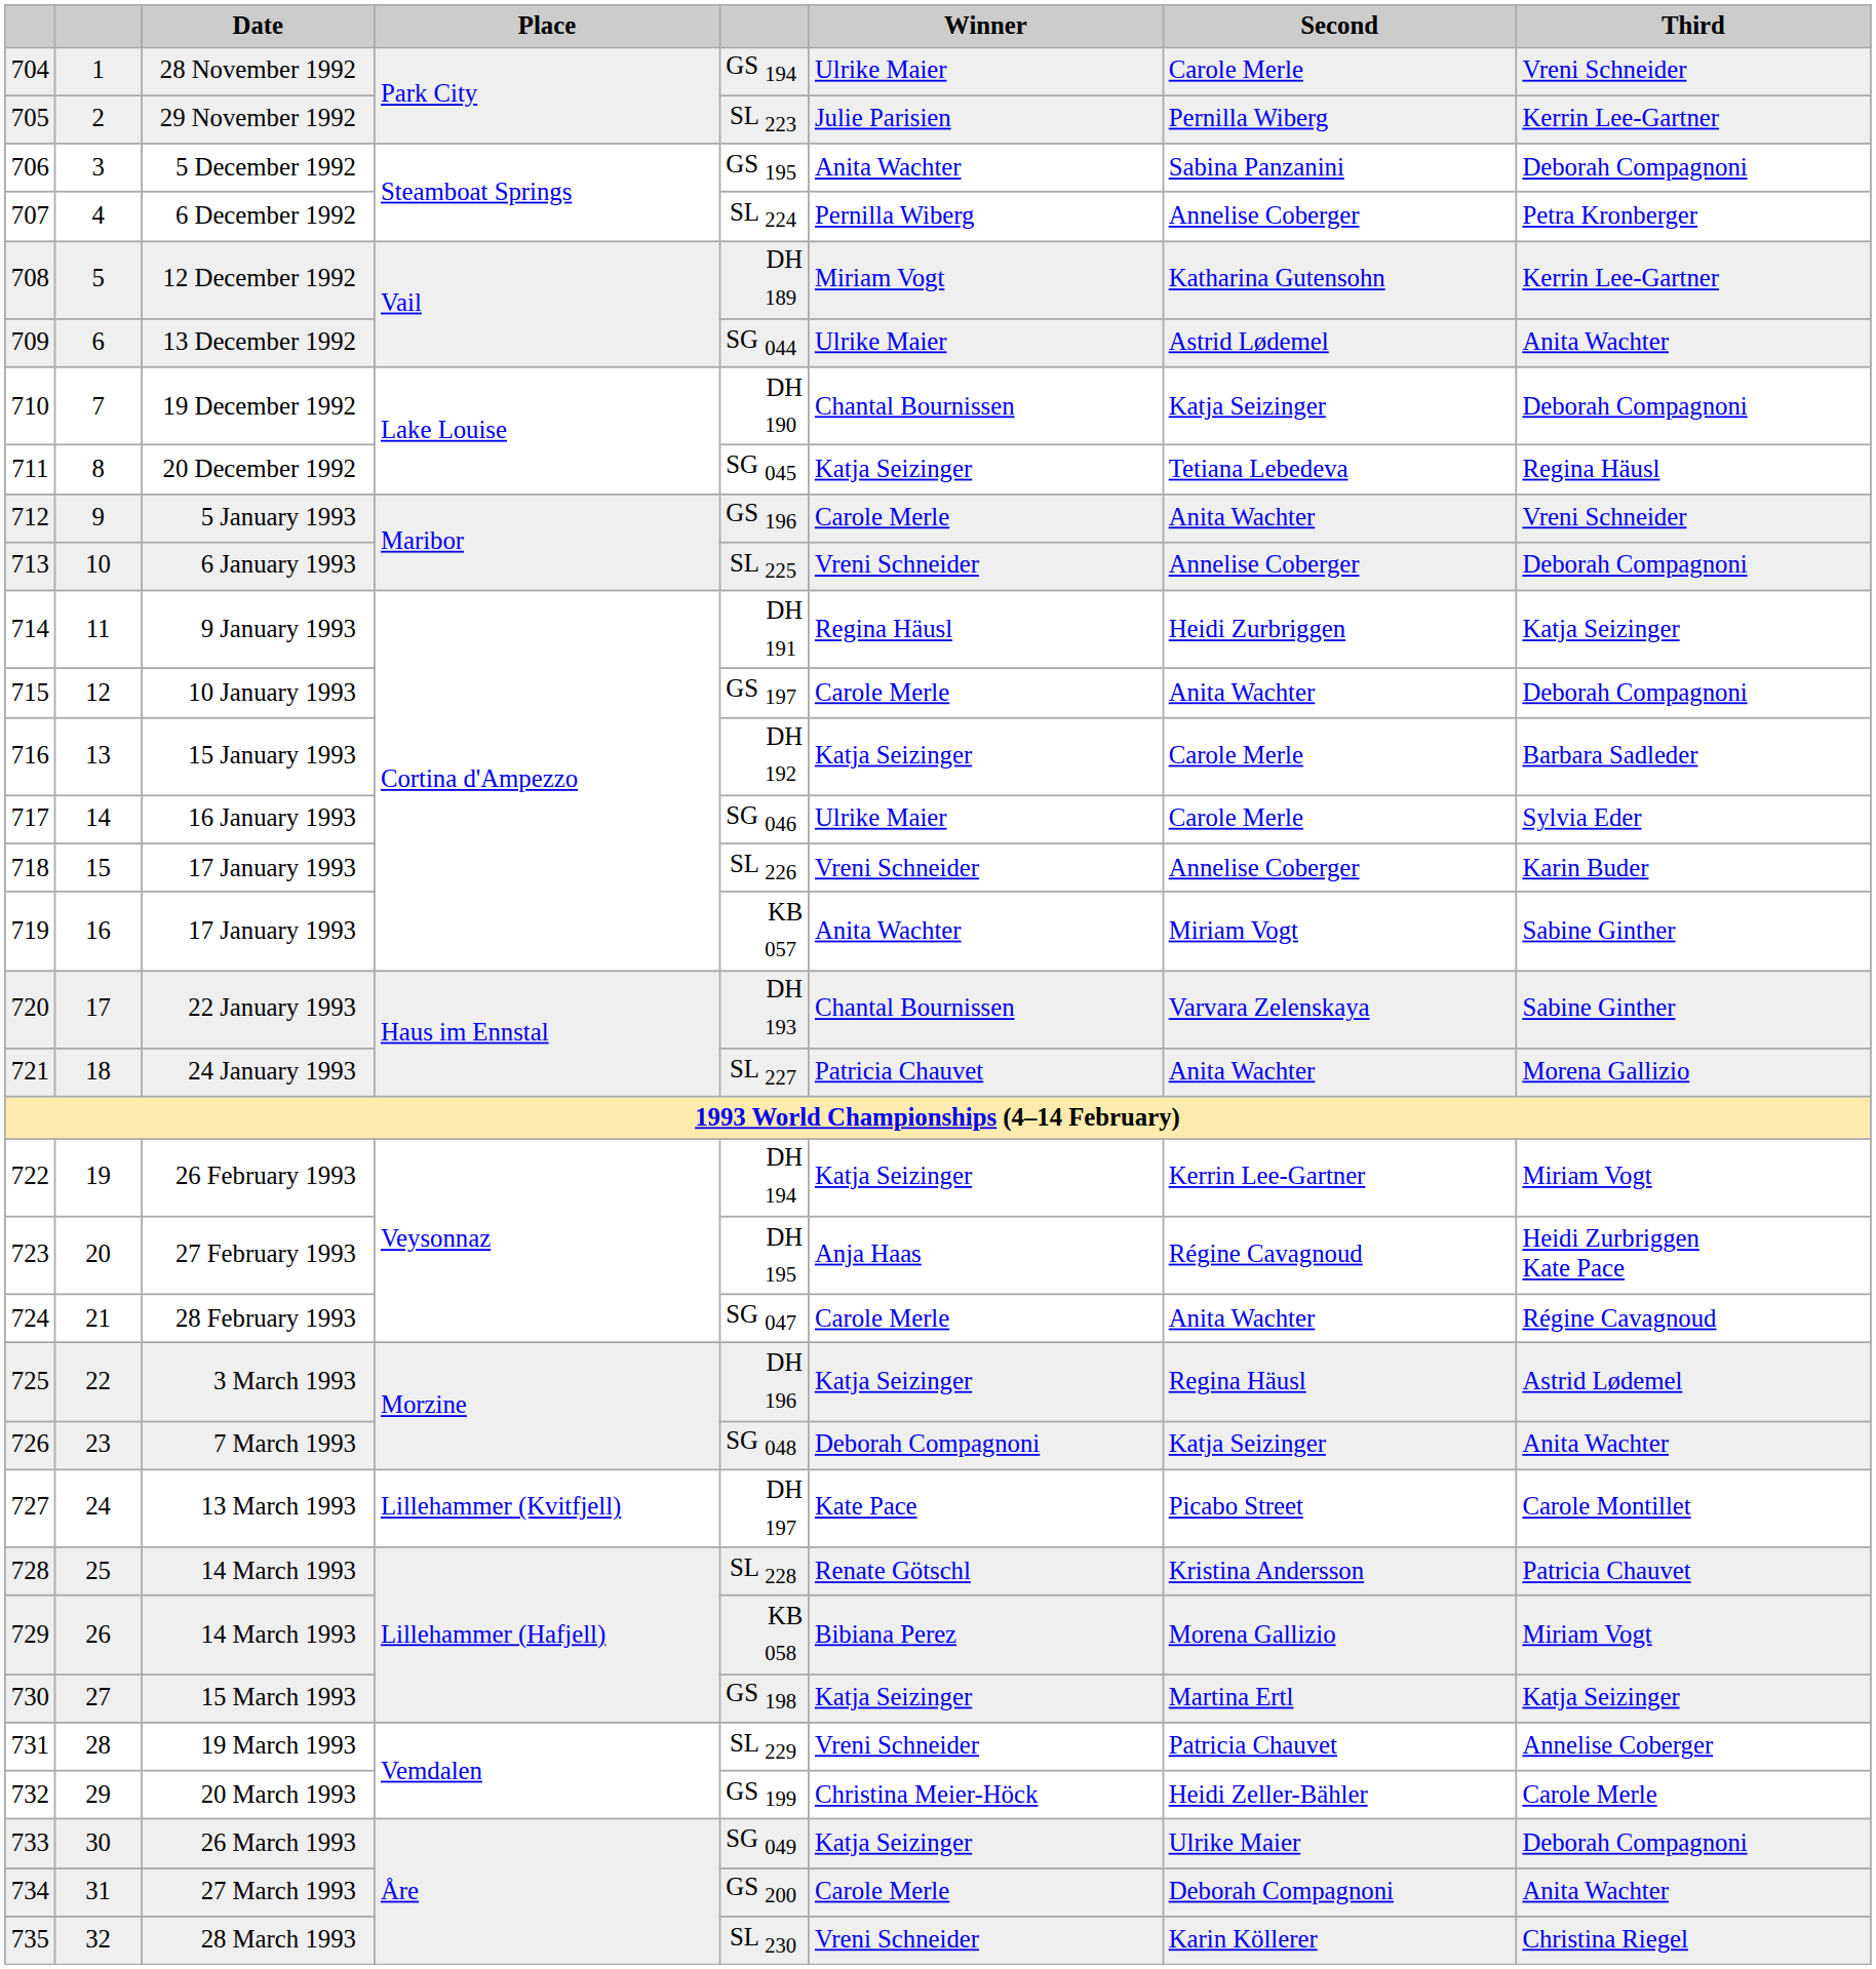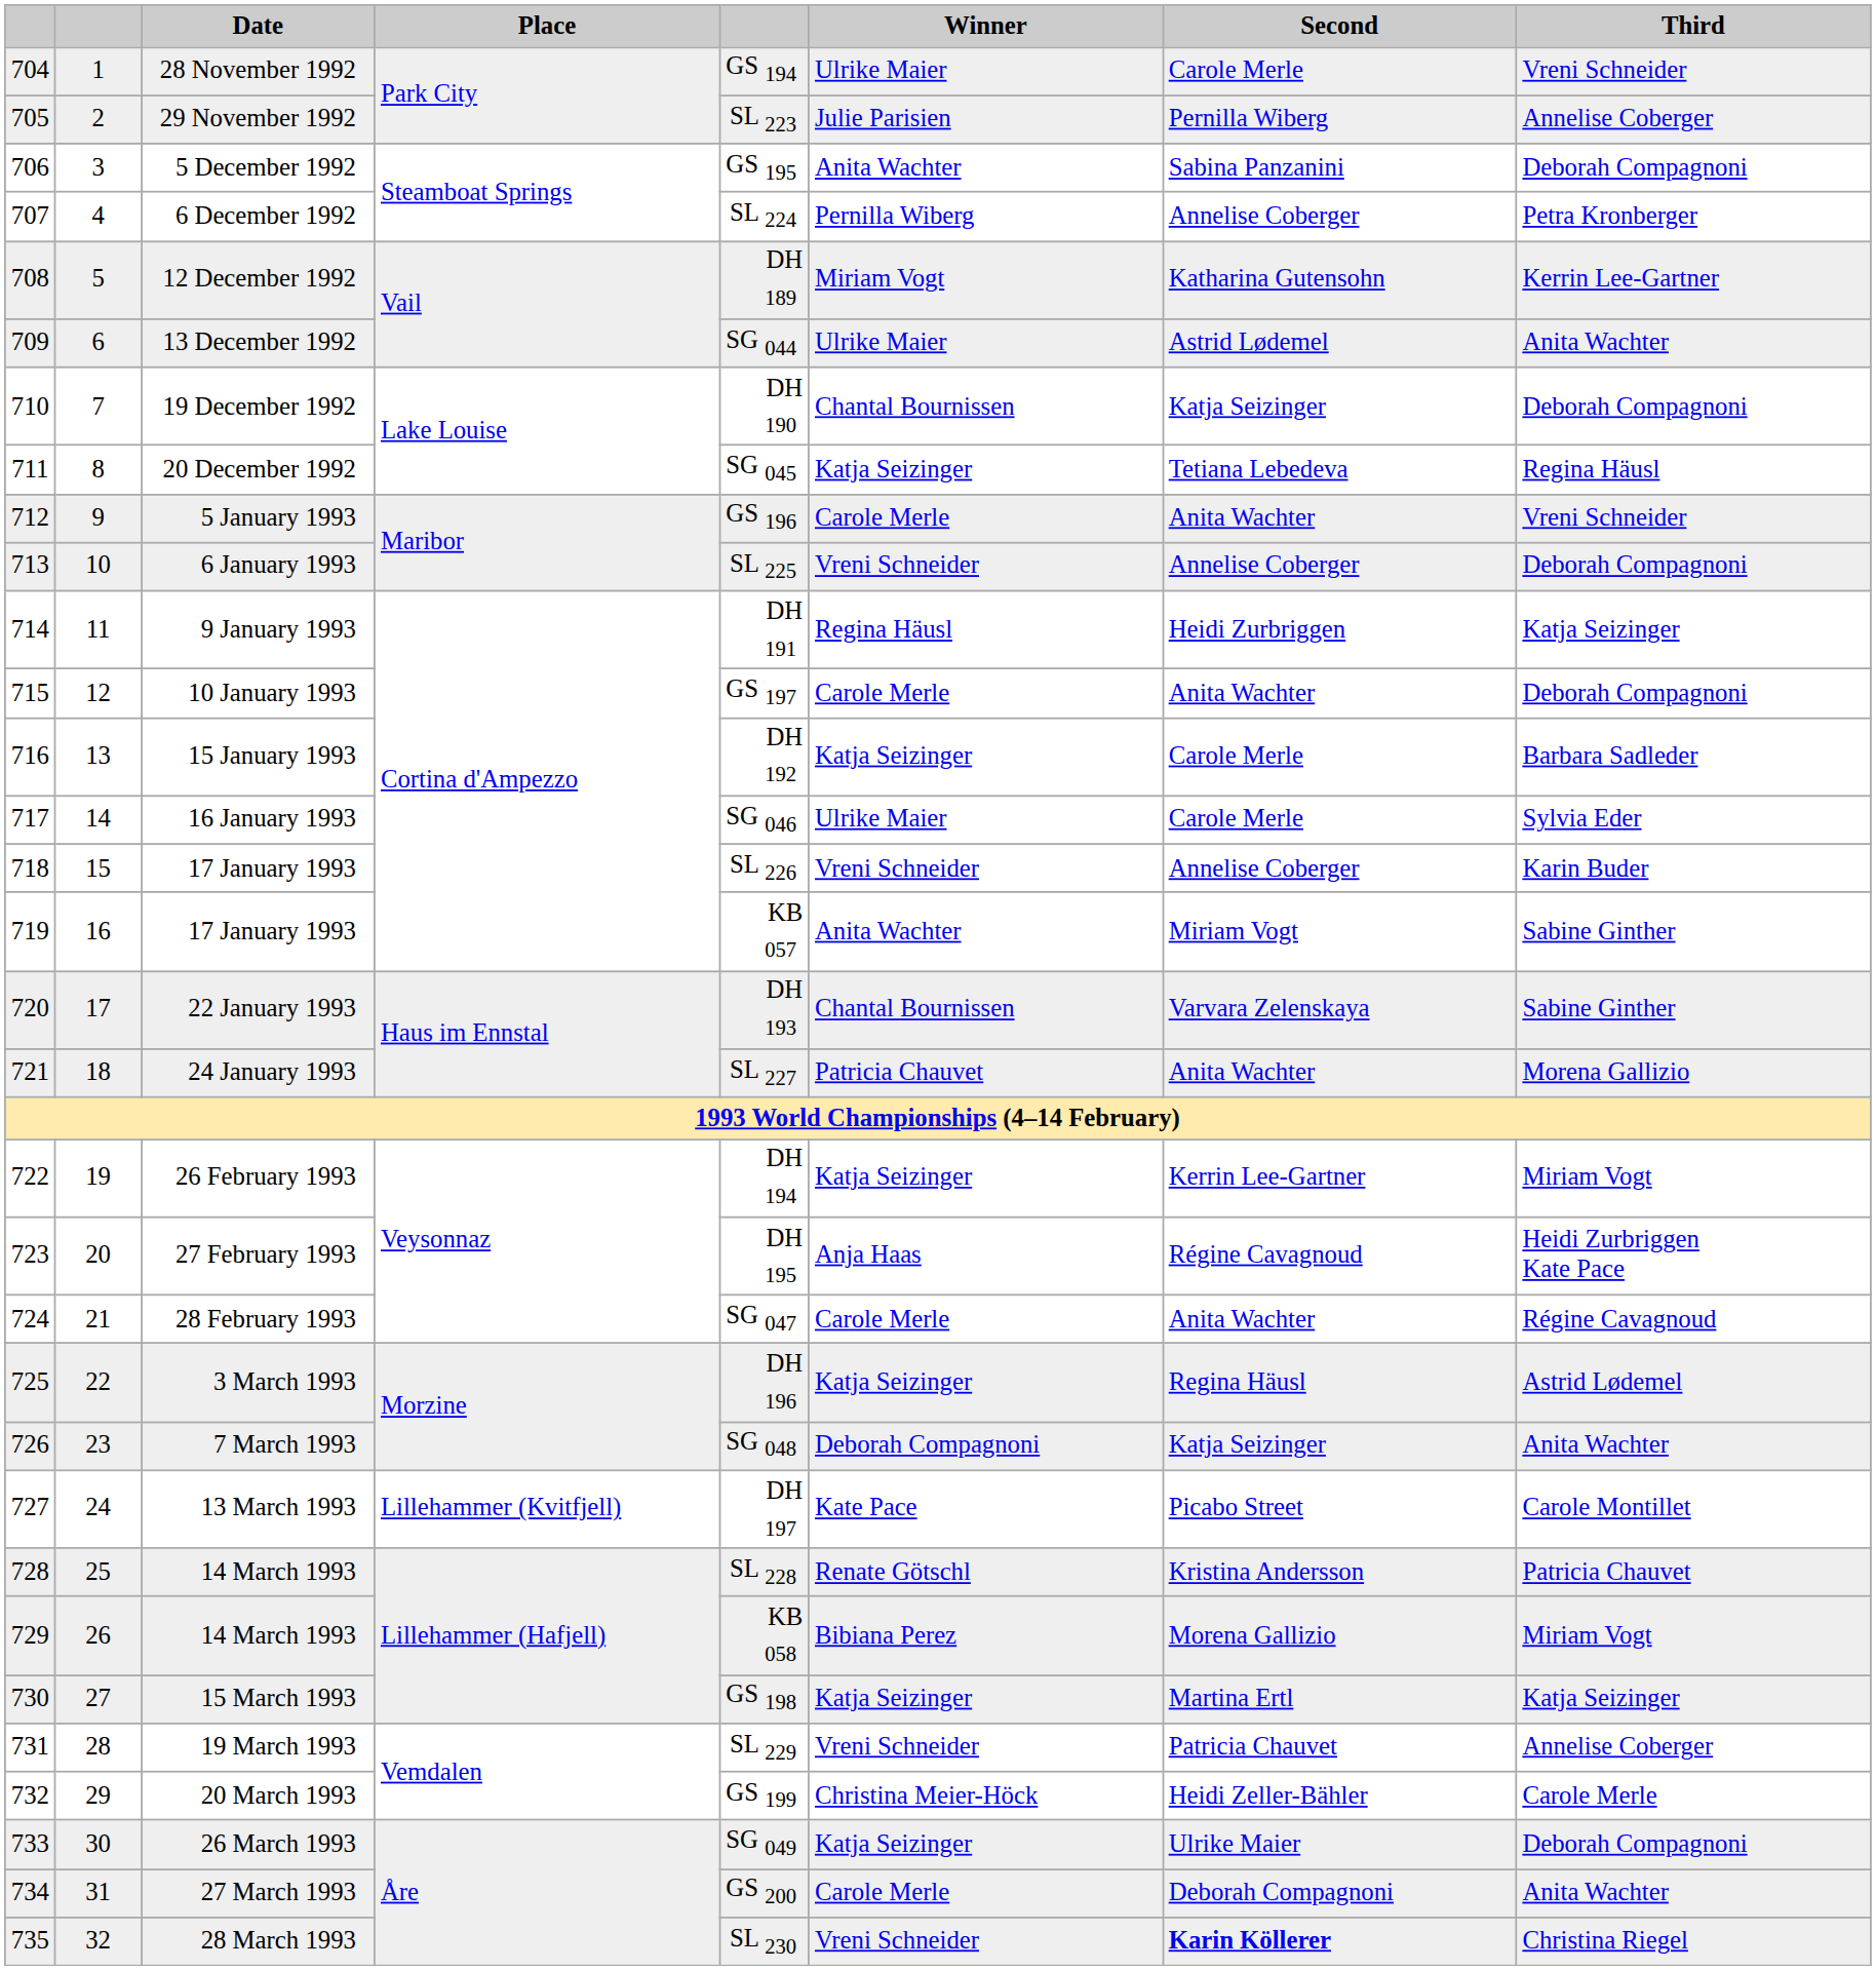 <table class="wikitable plainrowheaders" style="background:#fff; font-size:86%; line-height:16px; border:grey solid 1px; border-collapse:collapse;">
 <tr style="background:#ccc; text-align:center;">
 <td align="center" width="13"></td>
 <td align="center" width="40"></td>
 <td align="center" width="120"><strong>Date</strong></td>
 <td align="center" width="180"><strong>Place</strong></td>
 <td align="center" width="42"></td>
 <td align="center" width="185"><strong>Winner</strong></td>
 <td align="center" width="185"><strong>Second</strong></td>
 <td align="center" width="185"><strong>Third</strong></td>
 </tr>
 <tr bgcolor="#EFEFEF">
 <td align=center>704</td>
 <td align=center>1</td>
 <td align=right>28 November 1992  </td>
 <td rowspan=2> <a href='#'>Park City</a></td>
 <td align=right>GS <sub>194</sub> </td>
 <td> <a href='#'>Ulrike Maier</a></td>
 <td> <a href='#'>Carole Merle</a></td>
 <td> <a href='#'>Vreni Schneider</a></td>
 </tr>
 <tr bgcolor="#EFEFEF">
 <td align=center>705</td>
 <td align=center>2</td>
 <td align=right>29 November 1992  </td>
 <td align=right>SL <sub>223</sub> </td>
 <td> <a href='#'>Julie Parisien</a></td>
 <td> <a href='#'>Pernilla Wiberg</a></td>
-<td> <a href='#'>Kerrin Lee-Gartner</a></td>
+<td> <a href='#'>Annelise Coberger</a></td>
 </tr>
 <tr>
 <td align=center>706</td>
 <td align=center>3</td>
 <td align=right>5 December 1992  </td>
 <td rowspan=2> <a href='#'>Steamboat Springs</a></td>
 <td align=right>GS <sub>195</sub> </td>
 <td> <a href='#'>Anita Wachter</a></td>
 <td> <a href='#'>Sabina Panzanini</a></td>
 <td> <a href='#'>Deborah Compagnoni</a></td>
 </tr>
 <tr>
 <td align=center>707</td>
 <td align=center>4</td>
 <td align=right>6 December 1992  </td>
 <td align=right>SL <sub>224</sub> </td>
 <td> <a href='#'>Pernilla Wiberg</a></td>
 <td> <a href='#'>Annelise Coberger</a></td>
 <td> <a href='#'>Petra Kronberger</a></td>
 </tr>
 <tr bgcolor="#EFEFEF">
 <td align=center>708</td>
 <td align=center>5</td>
 <td align=right>12 December 1992  </td>
 <td rowspan=2> <a href='#'>Vail</a></td>
 <td align=right>DH <sub>189</sub> </td>
 <td> <a href='#'>Miriam Vogt</a></td>
 <td> <a href='#'>Katharina Gutensohn</a></td>
 <td> <a href='#'>Kerrin Lee-Gartner</a></td>
 </tr>
 <tr bgcolor="#EFEFEF">
 <td align=center>709</td>
 <td align=center>6</td>
 <td align=right>13 December 1992  </td>
 <td align=right>SG <sub>044</sub> </td>
 <td> <a href='#'>Ulrike Maier</a></td>
 <td> <a href='#'>Astrid Lødemel</a></td>
 <td> <a href='#'>Anita Wachter</a></td>
 </tr>
 <tr>
 <td align=center>710</td>
 <td align=center>7</td>
 <td align=right>19 December 1992  </td>
 <td rowspan=2> <a href='#'>Lake Louise</a></td>
 <td align=right>DH <sub>190</sub> </td>
 <td> <a href='#'>Chantal Bournissen</a></td>
 <td> <a href='#'>Katja Seizinger</a></td>
 <td> <a href='#'>Deborah Compagnoni</a></td>
 </tr>
 <tr>
 <td align=center>711</td>
 <td align=center>8</td>
 <td align=right>20 December 1992  </td>
 <td align=right>SG <sub>045</sub> </td>
 <td> <a href='#'>Katja Seizinger</a></td>
 <td> <a href='#'>Tetiana Lebedeva</a></td>
 <td> <a href='#'>Regina Häusl</a></td>
 </tr>
 <tr bgcolor="#EFEFEF">
 <td align=center>712</td>
 <td align=center>9</td>
 <td align=right>5 January 1993  </td>
 <td rowspan=2> <a href='#'>Maribor</a></td>
 <td align=right>GS <sub>196</sub> </td>
 <td> <a href='#'>Carole Merle</a></td>
 <td> <a href='#'>Anita Wachter</a></td>
 <td> <a href='#'>Vreni Schneider</a></td>
 </tr>
 <tr bgcolor="#EFEFEF">
 <td align=center>713</td>
 <td align=center>10</td>
 <td align=right>6 January 1993  </td>
 <td align=right>SL <sub>225</sub> </td>
 <td> <a href='#'>Vreni Schneider</a></td>
 <td> <a href='#'>Annelise Coberger</a></td>
 <td> <a href='#'>Deborah Compagnoni</a></td>
 </tr>
 <tr>
 <td align=center>714</td>
 <td align=center>11</td>
 <td align=right>9 January 1993  </td>
 <td rowspan=6> <a href='#'>Cortina d'Ampezzo</a></td>
 <td align=right>DH <sub>191</sub> </td>
 <td> <a href='#'>Regina Häusl</a></td>
 <td> <a href='#'>Heidi Zurbriggen</a></td>
 <td> <a href='#'>Katja Seizinger</a></td>
 </tr>
 <tr>
 <td align=center>715</td>
 <td align=center>12</td>
 <td align=right>10 January 1993  </td>
 <td align=right>GS <sub>197</sub> </td>
 <td> <a href='#'>Carole Merle</a></td>
 <td> <a href='#'>Anita Wachter</a></td>
 <td> <a href='#'>Deborah Compagnoni</a></td>
 </tr>
 <tr>
 <td align=center>716</td>
 <td align=center>13</td>
 <td align=right>15 January 1993  </td>
 <td align=right>DH <sub>192</sub> </td>
 <td> <a href='#'>Katja Seizinger</a></td>
 <td> <a href='#'>Carole Merle</a></td>
 <td> <a href='#'>Barbara Sadleder</a></td>
 </tr>
 <tr>
 <td align=center>717</td>
 <td align=center>14</td>
 <td align=right>16 January 1993  </td>
 <td align=right>SG <sub>046</sub> </td>
 <td> <a href='#'>Ulrike Maier</a></td>
 <td> <a href='#'>Carole Merle</a></td>
 <td> <a href='#'>Sylvia Eder</a></td>
 </tr>
 <tr>
 <td align=center>718</td>
 <td align=center>15</td>
 <td align=right>17 January 1993  </td>
 <td align=right>SL <sub>226</sub> </td>
 <td> <a href='#'>Vreni Schneider</a></td>
 <td> <a href='#'>Annelise Coberger</a></td>
 <td> <a href='#'>Karin Buder</a></td>
 </tr>
 <tr>
 <td align=center>719</td>
 <td align=center>16</td>
 <td align=right>17 January 1993  </td>
 <td align=right>KB <sub>057</sub> </td>
 <td> <a href='#'>Anita Wachter</a></td>
 <td> <a href='#'>Miriam Vogt</a></td>
 <td> <a href='#'>Sabine Ginther</a></td>
 </tr>
 <tr bgcolor="#EFEFEF">
 <td align=center>720</td>
 <td align=center>17</td>
 <td align=right>22 January 1993  </td>
 <td rowspan=2> <a href='#'>Haus im Ennstal</a></td>
 <td align=right>DH <sub>193</sub> </td>
 <td> <a href='#'>Chantal Bournissen</a></td>
 <td> <a href='#'>Varvara Zelenskaya</a></td>
 <td> <a href='#'>Sabine Ginther</a></td>
 </tr>
 <tr bgcolor="#EFEFEF">
 <td align=center>721</td>
 <td align=center>18</td>
 <td align=right>24 January 1993  </td>
 <td align=right>SL <sub>227</sub> </td>
 <td> <a href='#'>Patricia Chauvet</a></td>
 <td> <a href='#'>Anita Wachter</a></td>
 <td> <a href='#'>Morena Gallizio</a></td>
 </tr>
 <tr style="background:#FFEBAD">
 <td colspan="8" style="text-align:center;"><strong><a href='#'>1993 World Championships</a> (4–14 February)</strong></td>
 </tr>
 <tr>
 <td align=center>722</td>
 <td align=center>19</td>
 <td align=right>26 February 1993  </td>
 <td rowspan=3> <a href='#'>Veysonnaz</a></td>
 <td align=right>DH <sub>194</sub> </td>
 <td> <a href='#'>Katja Seizinger</a></td>
 <td> <a href='#'>Kerrin Lee-Gartner</a></td>
 <td> <a href='#'>Miriam Vogt</a></td>
 </tr>
 <tr>
 <td align=center>723</td>
 <td align=center>20</td>
 <td align=right>27 February 1993  </td>
 <td align=right>DH <sub>195</sub> </td>
 <td> <a href='#'>Anja Haas</a></td>
 <td> <a href='#'>Régine Cavagnoud</a></td>
 <td> <a href='#'>Heidi Zurbriggen</a><br> <a href='#'>Kate Pace</a></td>
 </tr>
 <tr>
 <td align=center>724</td>
 <td align=center>21</td>
 <td align=right>28 February 1993  </td>
 <td align=right>SG <sub>047</sub> </td>
 <td> <a href='#'>Carole Merle</a></td>
 <td> <a href='#'>Anita Wachter</a></td>
 <td> <a href='#'>Régine Cavagnoud</a></td>
 </tr>
 <tr bgcolor="#EFEFEF">
 <td align=center>725</td>
 <td align=center>22</td>
 <td align=right>3 March 1993  </td>
 <td rowspan=2> <a href='#'>Morzine</a></td>
 <td align=right>DH <sub>196</sub> </td>
 <td> <a href='#'>Katja Seizinger</a></td>
 <td> <a href='#'>Regina Häusl</a></td>
 <td> <a href='#'>Astrid Lødemel</a></td>
 </tr>
 <tr bgcolor="#EFEFEF">
 <td align=center>726</td>
 <td align=center>23</td>
 <td align=right>7 March 1993  </td>
 <td align=right>SG <sub>048</sub> </td>
 <td> <a href='#'>Deborah Compagnoni</a></td>
 <td> <a href='#'>Katja Seizinger</a></td>
 <td> <a href='#'>Anita Wachter</a></td>
 </tr>
 <tr>
 <td align=center>727</td>
 <td align=center>24</td>
 <td align=right>13 March 1993  </td>
 <td> <a href='#'>Lillehammer (Kvitfjell)</a></td>
 <td align=right>DH <sub>197</sub> </td>
 <td> <a href='#'>Kate Pace</a></td>
 <td> <a href='#'>Picabo Street</a></td>
 <td> <a href='#'>Carole Montillet</a></td>
 </tr>
 <tr bgcolor="#EFEFEF">
 <td align=center>728</td>
 <td align=center>25</td>
 <td align=right>14 March 1993  </td>
 <td rowspan=3> <a href='#'>Lillehammer (Hafjell)</a></td>
 <td align=right>SL <sub>228</sub> </td>
 <td> <a href='#'>Renate Götschl</a></td>
 <td> <a href='#'>Kristina Andersson</a></td>
 <td> <a href='#'>Patricia Chauvet</a></td>
 </tr>
 <tr bgcolor="#EFEFEF">
 <td align=center>729</td>
 <td align=center>26</td>
 <td align=right>14 March 1993  </td>
 <td align=right>KB <sub>058</sub> </td>
 <td> <a href='#'>Bibiana Perez</a></td>
 <td> <a href='#'>Morena Gallizio</a></td>
 <td> <a href='#'>Miriam Vogt</a></td>
 </tr>
 <tr bgcolor="#EFEFEF">
 <td align=center>730</td>
 <td align=center>27</td>
 <td align=right>15 March 1993  </td>
 <td align=right>GS <sub>198</sub> </td>
 <td> <a href='#'>Katja Seizinger</a></td>
 <td> <a href='#'>Martina Ertl</a></td>
 <td> <a href='#'>Katja Seizinger</a></td>
 </tr>
 <tr>
 <td align=center>731</td>
 <td align=center>28</td>
 <td align=right>19 March 1993  </td>
 <td rowspan=2> <a href='#'>Vemdalen</a></td>
 <td align=right>SL <sub>229</sub> </td>
 <td> <a href='#'>Vreni Schneider</a></td>
 <td> <a href='#'>Patricia Chauvet</a></td>
 <td> <a href='#'>Annelise Coberger</a></td>
 </tr>
 <tr>
 <td align=center>732</td>
 <td align=center>29</td>
 <td align=right>20 March 1993  </td>
 <td align=right>GS <sub>199</sub> </td>
 <td> <a href='#'>Christina Meier-Höck</a></td>
 <td> <a href='#'>Heidi Zeller-Bähler</a></td>
 <td> <a href='#'>Carole Merle</a></td>
 </tr>
 <tr bgcolor="#EFEFEF">
 <td align=center>733</td>
 <td align=center>30</td>
 <td align=right>26 March 1993  </td>
 <td rowspan=3> <a href='#'>Åre</a></td>
 <td align=right>SG <sub>049</sub> </td>
 <td> <a href='#'>Katja Seizinger</a></td>
 <td> <a href='#'>Ulrike Maier</a></td>
 <td> <a href='#'>Deborah Compagnoni</a></td>
 </tr>
 <tr bgcolor="#EFEFEF">
 <td align=center>734</td>
 <td align=center>31</td>
 <td align=right>27 March 1993  </td>
 <td align=right>GS <sub>200</sub> </td>
 <td> <a href='#'>Carole Merle</a></td>
 <td> <a href='#'>Deborah Compagnoni</a></td>
 <td> <a href='#'>Anita Wachter</a></td>
 </tr>
 <tr bgcolor="#EFEFEF">
 <td align=center>735</td>
 <td align=center>32</td>
 <td align=right>28 March 1993  </td>
 <td align=right>SL <sub>230</sub> </td>
 <td> <a href='#'>Vreni Schneider</a></td>
-<td> <a href='#'>Karin Köllerer</a></td>
+<td><strong> <a href='#'>Karin Köllerer</a></strong></td>
 <td> <a href='#'>Christina Riegel</a></td>
 </tr>
 </table>
